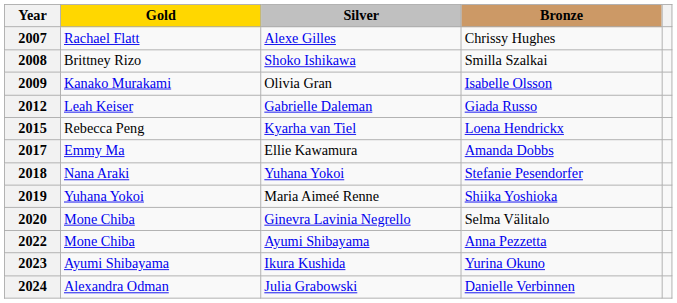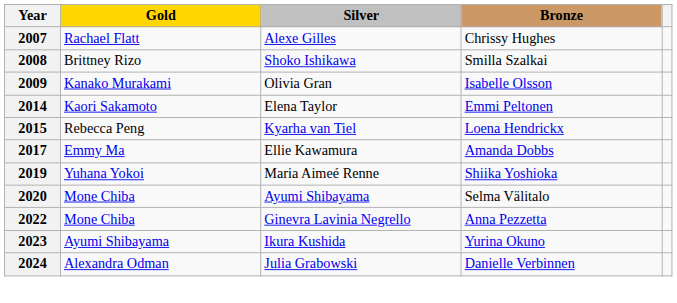 <table class="wikitable unsortable" style="text-align:left; width:85%">
 <tr>
 <th scope="col" style="text-align:center">Year</th>
 <td scope="col" style="text-align:center; width:30%; background:gold"><strong>Gold</strong></td>
 <td scope="col" style="text-align:center; width:30%; background:silver"><strong>Silver</strong></td>
 <td scope="col" style="text-align:center; width:30%; background:#c96"><strong>Bronze</strong></td>
 <th scope="col" style="text-align:center"></th>
 </tr>
 <tr>
 <th scope="row">2007</th>
 <td> <a href='#'>Rachael Flatt</a></td>
 <td> <a href='#'>Alexe Gilles</a></td>
 <td> Chrissy Hughes</td>
 <td></td>
 </tr>
 <tr>
 <th scope="row">2008</th>
 <td> Brittney Rizo</td>
 <td> <a href='#'>Shoko Ishikawa</a></td>
 <td> Smilla Szalkai</td>
 <td></td>
 </tr>
 <tr>
 <th scope="row">2009</th>
 <td> <a href='#'>Kanako Murakami</a></td>
 <td> Olivia Gran</td>
 <td> <a href='#'>Isabelle Olsson</a></td>
 <td></td>
 </tr>
 <tr>
-<th scope="row">2012</th>
-<td> <a href='#'>Leah Keiser</a></td>
-<td> <a href='#'>Gabrielle Daleman</a></td>
-<td> <a href='#'>Giada Russo</a></td>
+<th scope="row">2014</th>
+<td> <a href='#'>Kaori Sakamoto</a></td>
+<td> Elena Taylor</td>
+<td> <a href='#'>Emmi Peltonen</a></td>
 <td></td>
 </tr>
 <tr>
 <th scope="row">2015</th>
 <td> Rebecca Peng</td>
 <td> <a href='#'>Kyarha van Tiel</a></td>
 <td> <a href='#'>Loena Hendrickx</a></td>
 <td></td>
 </tr>
 <tr>
 <th scope="row">2017</th>
 <td> <a href='#'>Emmy Ma</a></td>
 <td> Ellie Kawamura</td>
 <td> <a href='#'>Amanda Dobbs</a></td>
 <td></td>
 </tr>
 <tr>
-<th scope="row">2018</th>
-<td> <a href='#'>Nana Araki</a></td>
-<td> <a href='#'>Yuhana Yokoi</a></td>
-<td> <a href='#'>Stefanie Pesendorfer</a></td>
-<td></td>
-</tr>
-<tr>
 <th scope="row">2019</th>
 <td> <a href='#'>Yuhana Yokoi</a></td>
 <td> Maria Aimeé Renne</td>
 <td> <a href='#'>Shiika Yoshioka</a></td>
 <td></td>
 </tr>
 <tr>
 <th scope="row">2020</th>
 <td> <a href='#'>Mone Chiba</a></td>
-<td> <a href='#'>Ginevra Lavinia Negrello</a></td>
+<td> <a href='#'>Ayumi Shibayama</a></td>
 <td> Selma Välitalo</td>
 <td></td>
 </tr>
 <tr>
 <th scope="row">2022</th>
 <td> <a href='#'>Mone Chiba</a></td>
-<td> <a href='#'>Ayumi Shibayama</a></td>
+<td> <a href='#'>Ginevra Lavinia Negrello</a></td>
 <td> <a href='#'>Anna Pezzetta</a></td>
 <td></td>
 </tr>
 <tr>
 <th scope="row">2023</th>
 <td> <a href='#'>Ayumi Shibayama</a></td>
 <td> <a href='#'>Ikura Kushida</a></td>
 <td> <a href='#'>Yurina Okuno</a></td>
 <td></td>
 </tr>
 <tr>
 <th scope="row">2024</th>
 <td> <a href='#'>Alexandra Odman</a></td>
 <td> <a href='#'>Julia Grabowski</a></td>
 <td> <a href='#'>Danielle Verbinnen</a></td>
 <td></td>
 </tr>
 </table>
